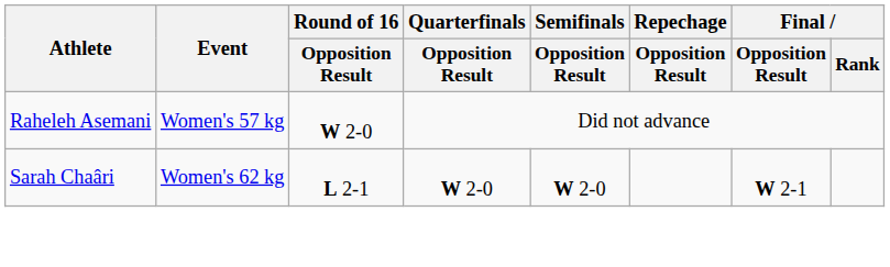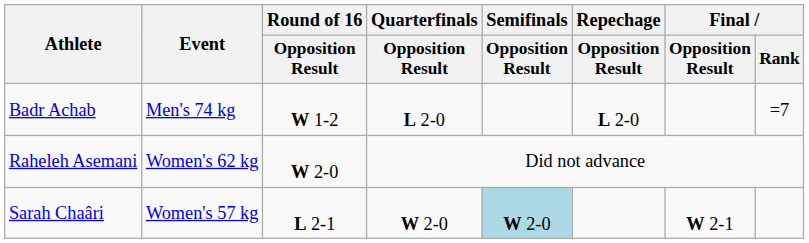 <table class="wikitable" style="font-size:90%">
 <tr>
 <th rowspan="2">Athlete</th>
 <th rowspan="2">Event</th>
 <th>Round of 16</th>
 <th>Quarterfinals</th>
 <th>Semifinals</th>
 <th>Repechage</th>
 <th colspan=2>Final / </th>
 </tr>
 <tr style="font-size:95%">
 <th>Opposition<br>Result</th>
 <th>Opposition<br>Result</th>
 <th>Opposition<br>Result</th>
 <th>Opposition<br>Result</th>
 <th>Opposition<br>Result</th>
 <th>Rank</th>
 </tr>
 <tr align=center>
+<td align=left><a href='#'>Badr Achab</a></td>
+<td align=left><a href='#'>Men's 74 kg</a></td>
+<td><br><strong>W</strong> 1-2</td>
+<td><br><strong>L</strong> 2-0</td>
+<td></td>
+<td><br><strong>L</strong> 2-0</td>
+<td></td>
+<td>=7</td>
+</tr>
+<tr align=center>
 <td align=left><a href='#'>Raheleh Asemani</a></td>
-<td align=left><a href='#'>Women's 57 kg</a></td>
+<td align=left><a href='#'>Women's 62 kg</a></td>
 <td><br> <strong>W</strong> 2-0</td>
 <td colspan=5>Did not advance</td>
 </tr>
 <tr align=center>
 <td align=left><a href='#'>Sarah Chaâri</a></td>
-<td align=left><a href='#'>Women's 62 kg</a></td>
+<td align=left><a href='#'>Women's 57 kg</a></td>
 <td><br> <strong>L</strong> 2-1</td>
 <td><br> <strong>W</strong> 2-0</td>
-<td><br> <strong>W</strong> 2-0</td>
+<td style="background: lightblue;"><br> <strong>W</strong> 2-0</td>
 <td></td>
 <td><br> <strong>W</strong> 2-1</td>
 <td></td>
 </tr>
 </table>
